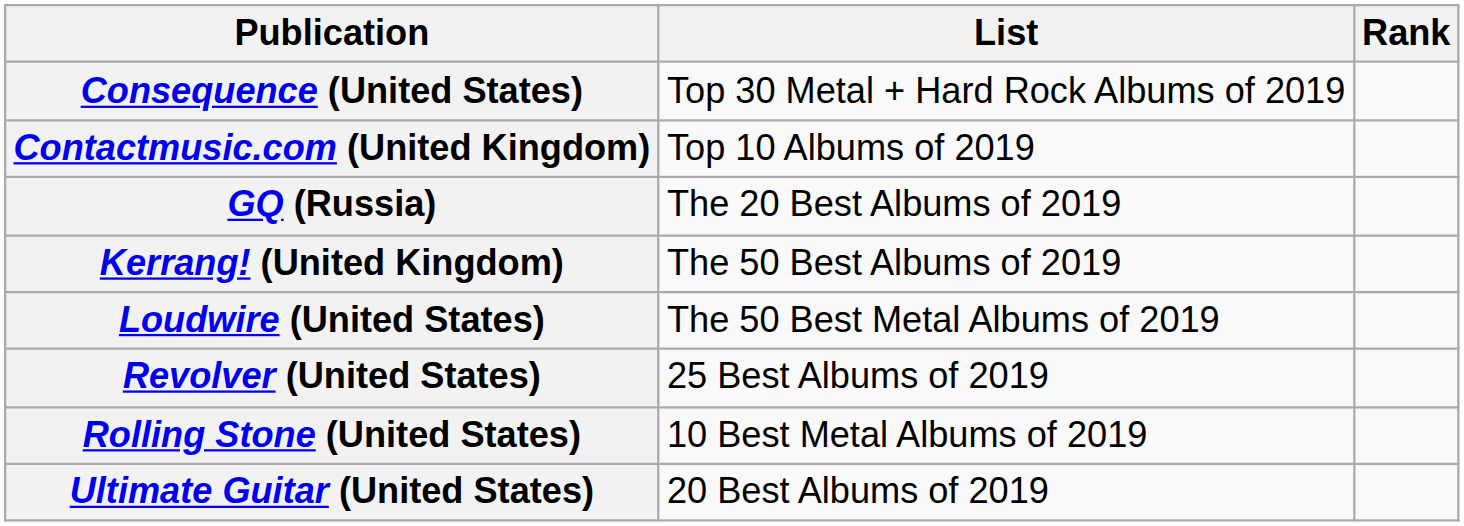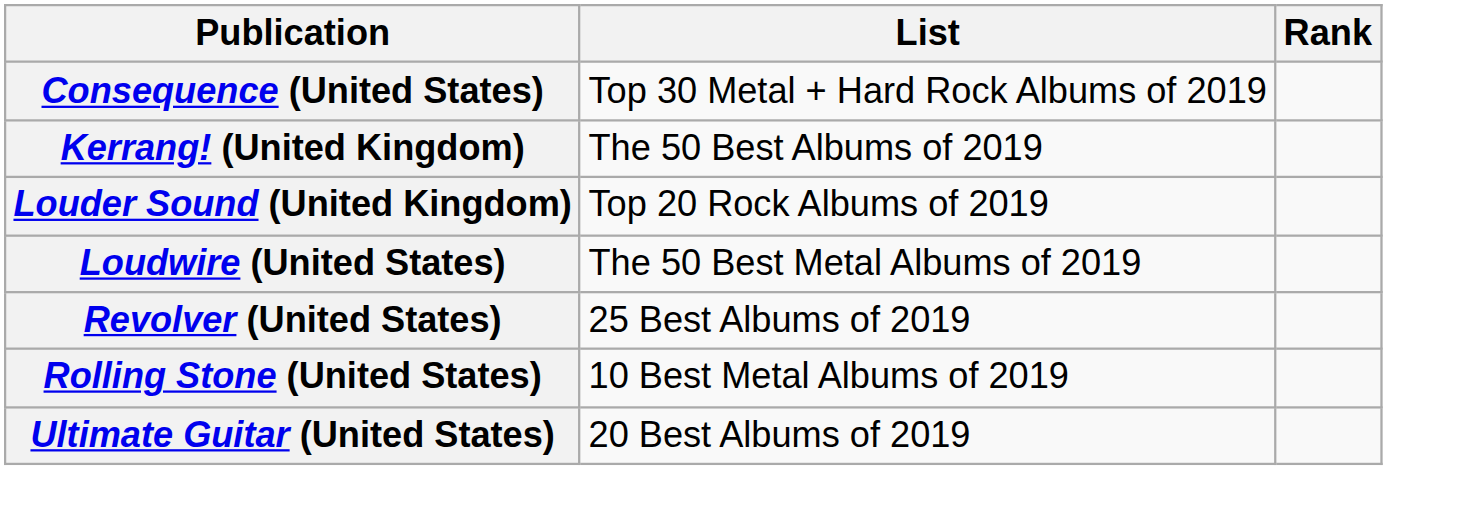 <table class="wikitable sortable plainrowheaders">
 <tr>
 <th>Publication</th>
 <th>List</th>
 <th>Rank</th>
 </tr>
 <tr>
 <th scope="row"><em><a href='#'>Consequence</a></em> (United States)</th>
 <td>Top 30 Metal + Hard Rock Albums of 2019</td>
 <td></td>
 </tr>
 <tr>
-<th scope="row"><em><a href='#'>Contactmusic.com</a></em> (United Kingdom)</th>
-<td>Top 10 Albums of 2019</td>
+<th scope="row"><em><a href='#'>Kerrang!</a></em> (United Kingdom)</th>
+<td>The 50 Best Albums of 2019</td>
 <td></td>
 </tr>
 <tr>
-<th scope="row"><em><a href='#'>GQ</a></em> (Russia)</th>
-<td>The 20 Best Albums of 2019</td>
-<td></td>
-</tr>
-<tr>
-<th scope="row"><em><a href='#'>Kerrang!</a></em> (United Kingdom)</th>
-<td>The 50 Best Albums of 2019</td>
+<th scope="row"><em><a href='#'>Louder Sound</a></em> (United Kingdom)</th>
+<td>Top 20 Rock Albums of 2019</td>
 <td></td>
 </tr>
 <tr>
 <th scope="row"><em><a href='#'>Loudwire</a></em> (United States)</th>
 <td>The 50 Best Metal Albums of 2019</td>
 <td></td>
 </tr>
 <tr>
 <th scope="row"><em><a href='#'>Revolver</a></em> (United States)</th>
 <td>25 Best Albums of 2019</td>
 <td></td>
 </tr>
 <tr>
 <th scope="row"><em><a href='#'>Rolling Stone</a></em> (United States)</th>
 <td>10 Best Metal Albums of 2019</td>
 <td></td>
 </tr>
 <tr>
 <th scope="row"><em><a href='#'>Ultimate Guitar</a></em> (United States)</th>
 <td>20 Best Albums of 2019</td>
 <td></td>
 </tr>
 </table>
